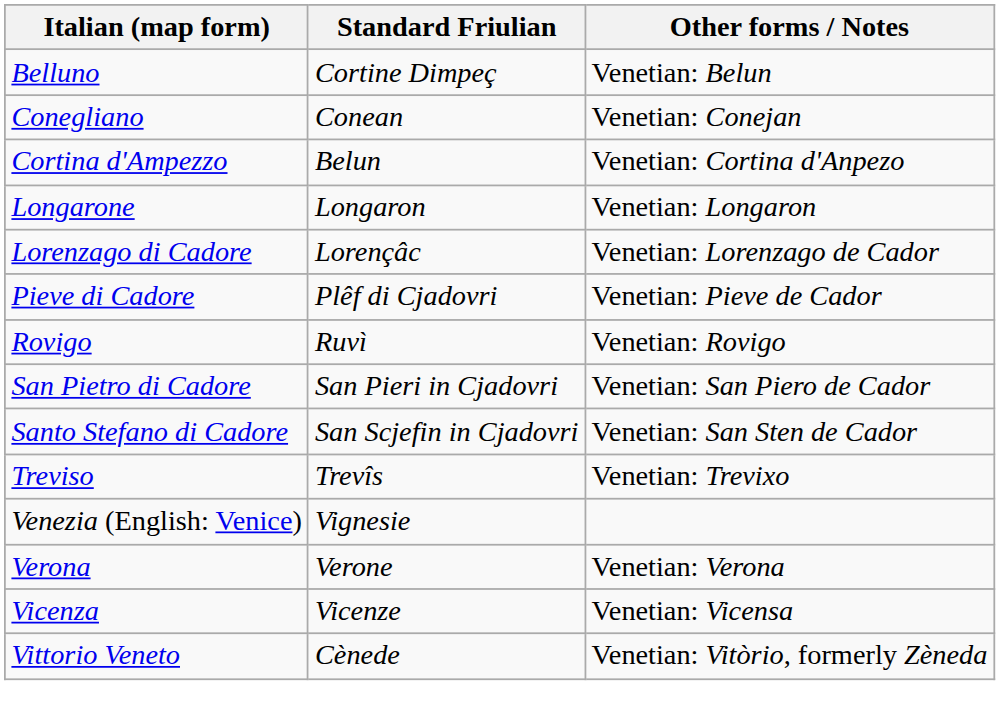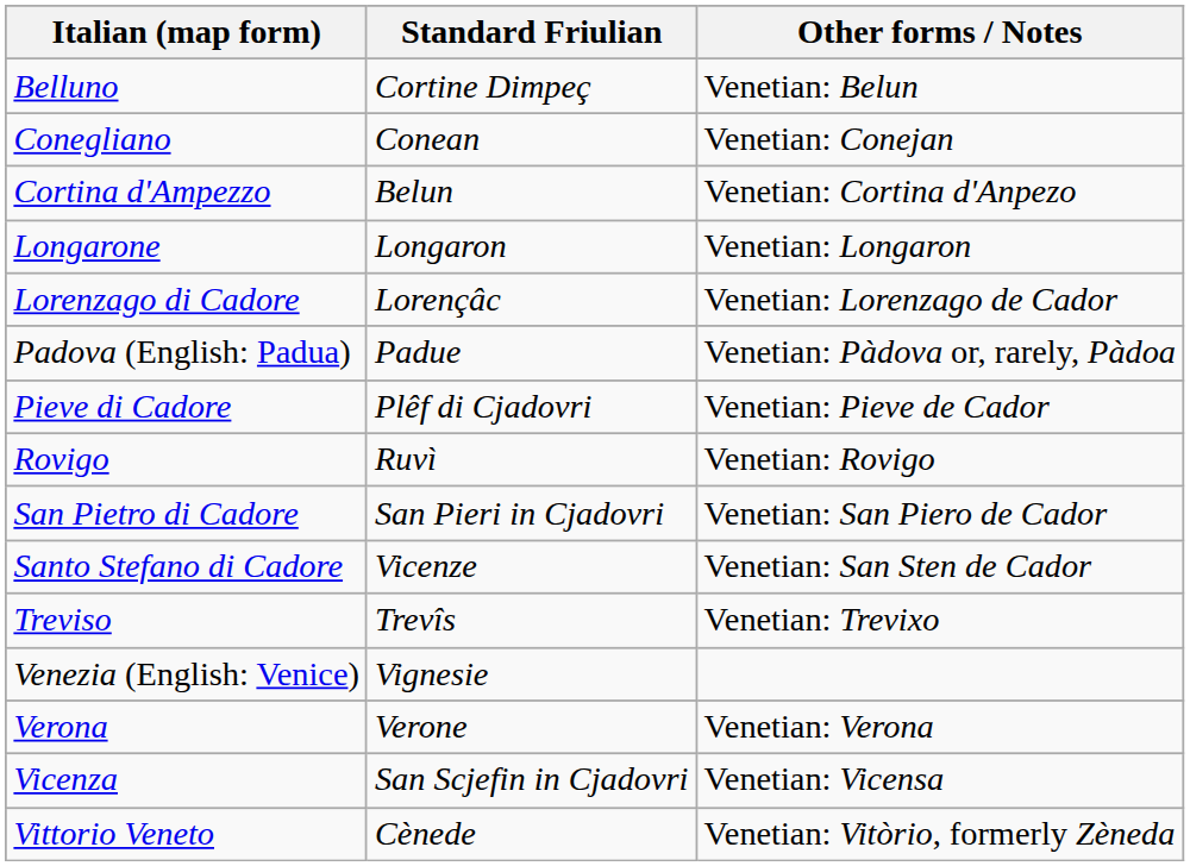 <table class="wikitable sortable">
 <tr>
 <th>Italian (map form)</th>
 <th>Standard Friulian</th>
 <th>Other forms / Notes</th>
 </tr>
 <tr>
 <td><em><a href='#'>Belluno</a></em></td>
 <td><em>Cortine Dimpeç</em></td>
 <td>Venetian: <em>Belun</em></td>
 </tr>
 <tr>
 <td><em><a href='#'>Conegliano</a></em></td>
 <td><em>Conean</em></td>
 <td>Venetian: <em>Conejan</em></td>
 </tr>
 <tr>
 <td><em><a href='#'>Cortina d'Ampezzo</a></em></td>
 <td><em>Belun</em></td>
 <td>Venetian: <em>Cortina d'Anpezo</em></td>
 </tr>
 <tr>
 <td><em><a href='#'>Longarone</a></em></td>
 <td><em>Longaron</em></td>
 <td>Venetian: <em>Longaron</em></td>
 </tr>
 <tr>
 <td><em><a href='#'>Lorenzago di Cadore</a></em></td>
 <td><em>Lorençâc</em></td>
 <td>Venetian: <em>Lorenzago de Cador</em></td>
 </tr>
 <tr>
+<td><em>Padova</em> (English: <a href='#'>Padua</a>)</td>
+<td><em>Padue</em></td>
+<td>Venetian: <em>Pàdova</em> or, rarely, <em>Pàdoa</em></td>
+</tr>
+<tr>
 <td><em><a href='#'>Pieve di Cadore</a></em></td>
 <td><em>Plêf di Cjadovri</em></td>
 <td>Venetian: <em>Pieve de Cador</em></td>
 </tr>
 <tr>
 <td><em><a href='#'>Rovigo</a></em></td>
 <td><em>Ruvì</em></td>
 <td>Venetian: <em>Rovigo</em></td>
 </tr>
 <tr>
 <td><em><a href='#'>San Pietro di Cadore</a></em></td>
 <td><em>San Pieri in Cjadovri</em></td>
 <td>Venetian: <em>San Piero de Cador</em></td>
 </tr>
 <tr>
 <td><em><a href='#'>Santo Stefano di Cadore</a></em></td>
-<td><em>San Scjefin in Cjadovri</em></td>
+<td><em>Vicenze</em></td>
 <td>Venetian: <em>San Sten de Cador</em></td>
 </tr>
 <tr>
 <td><em><a href='#'>Treviso</a></em></td>
 <td><em>Trevîs</em></td>
 <td>Venetian: <em>Trevixo</em></td>
 </tr>
 <tr>
 <td><em>Venezia</em> (English: <a href='#'>Venice</a>)</td>
 <td><em>Vignesie</em></td>
 <td></td>
 </tr>
 <tr>
 <td><em><a href='#'>Verona</a></em></td>
 <td><em>Verone</em></td>
 <td>Venetian: <em>Verona</em></td>
 </tr>
 <tr>
 <td><em><a href='#'>Vicenza</a></em></td>
-<td><em>Vicenze</em></td>
+<td><em>San Scjefin in Cjadovri</em></td>
 <td>Venetian: <em>Vicensa</em></td>
 </tr>
 <tr>
 <td><em><a href='#'>Vittorio Veneto</a></em></td>
 <td><em>Cènede</em></td>
 <td>Venetian: <em>Vitòrio</em>, formerly <em>Zèneda</em></td>
 </tr>
 </table>
